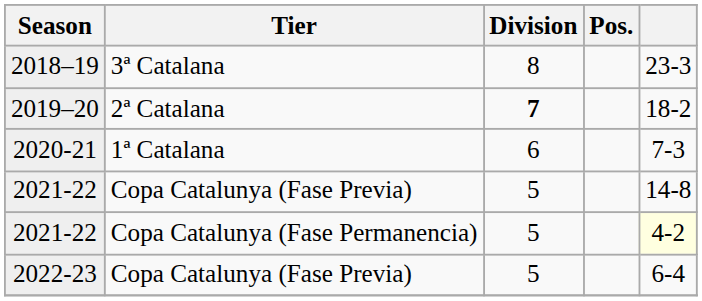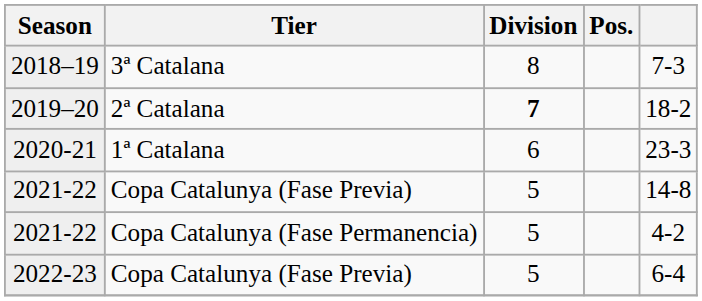 <table class="wikitable" style="font-size:85%; text-align:center">
 <tr>
 <th>Season</th>
 <th>Tier</th>
 <th>Division</th>
 <th>Pos.</th>
 <th></th>
 </tr>
 <tr>
 <td bgcolor=#efefef>2018–19</td>
 <td align=left>3ª Catalana</td>
 <td>8</td>
 <td></td>
-<td>23-3</td>
+<td>7-3</td>
 </tr>
 <tr>
 <td bgcolor=#efefef>2019–20</td>
 <td align=left>2ª Catalana</td>
 <td><strong>7</strong></td>
 <td></td>
 <td>18-2</td>
 </tr>
 <tr>
 <td bgcolor=#efefef>2020-21</td>
 <td align=left>1ª Catalana</td>
 <td>6</td>
 <td></td>
-<td>7-3</td>
+<td>23-3</td>
 </tr>
 <tr>
 <td bgcolor=#efefef>2021-22</td>
 <td align=left>Copa Catalunya (Fase Previa)</td>
 <td>5</td>
 <td></td>
 <td>14-8</td>
 </tr>
 <tr>
 <td bgcolor=#efefef>2021-22</td>
 <td align=left>Copa Catalunya (Fase Permanencia)</td>
 <td>5</td>
 <td></td>
-<td style="background: lightyellow;">4-2</td>
+<td>4-2</td>
 </tr>
 <tr>
 <td bgcolor=#efefef>2022-23</td>
 <td align=left>Copa Catalunya (Fase Previa)</td>
 <td>5</td>
 <td></td>
 <td>6-4</td>
 </tr>
 <tr>
 </tr>
 </table>
